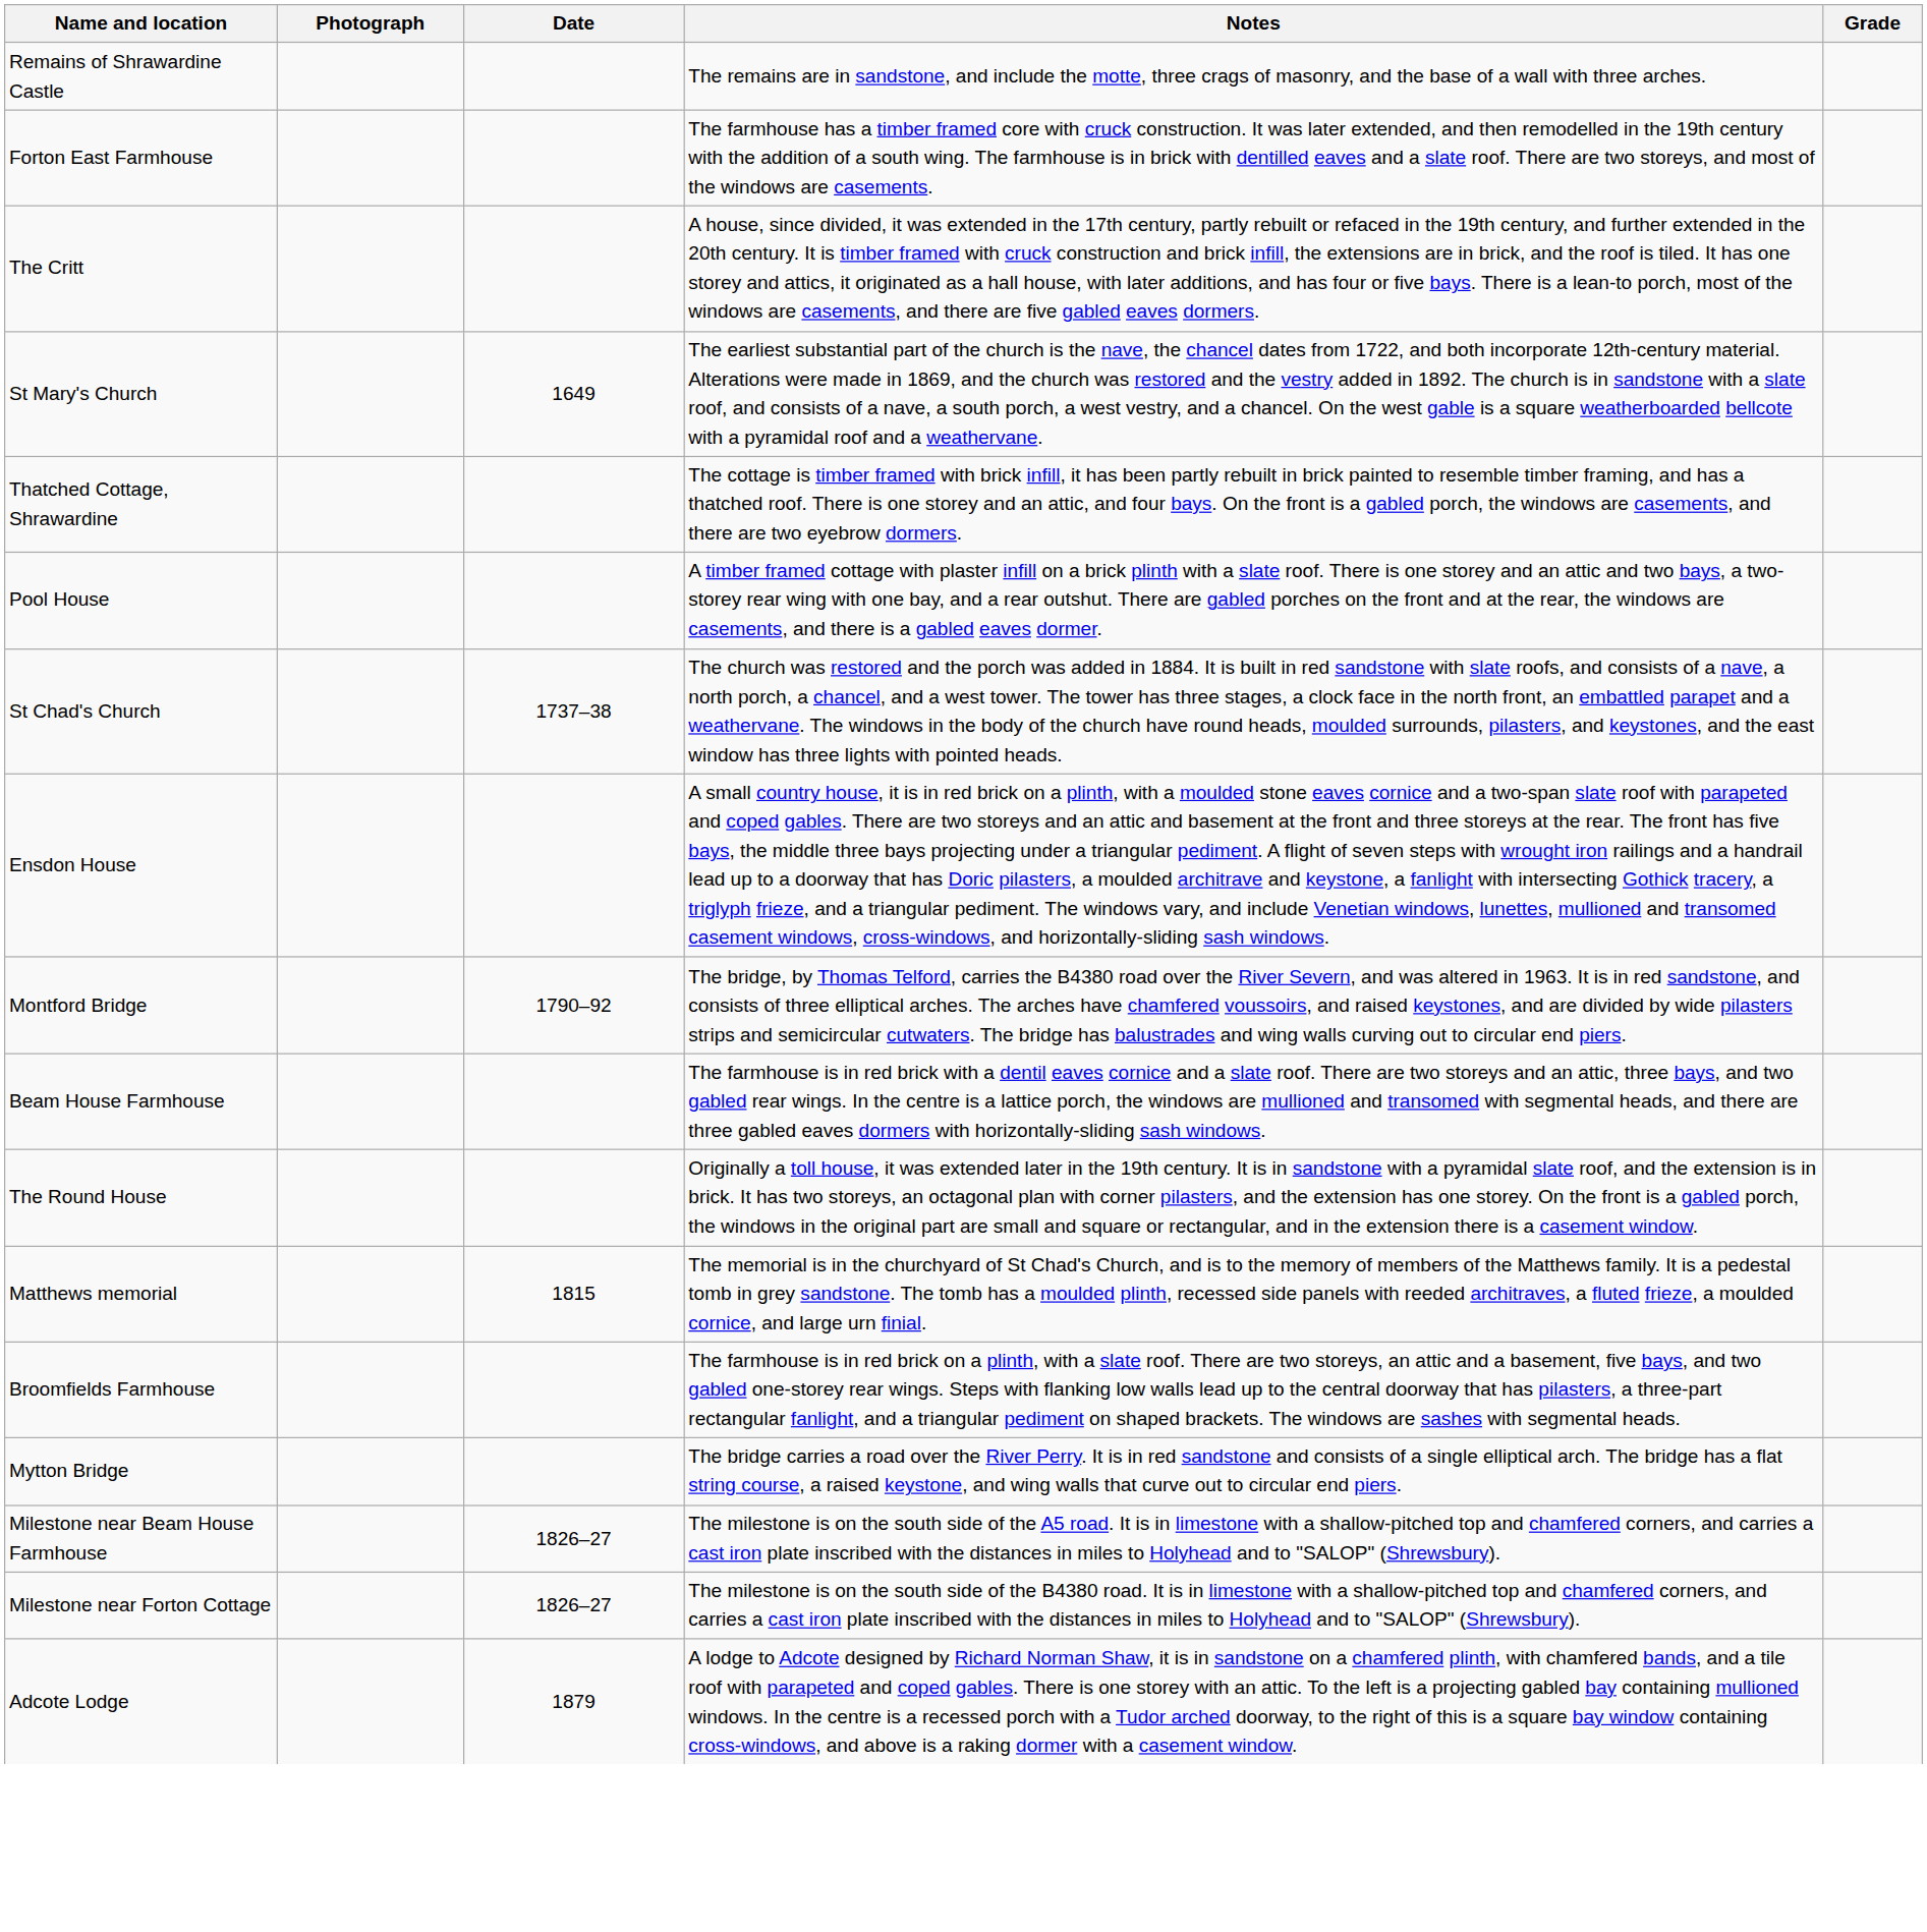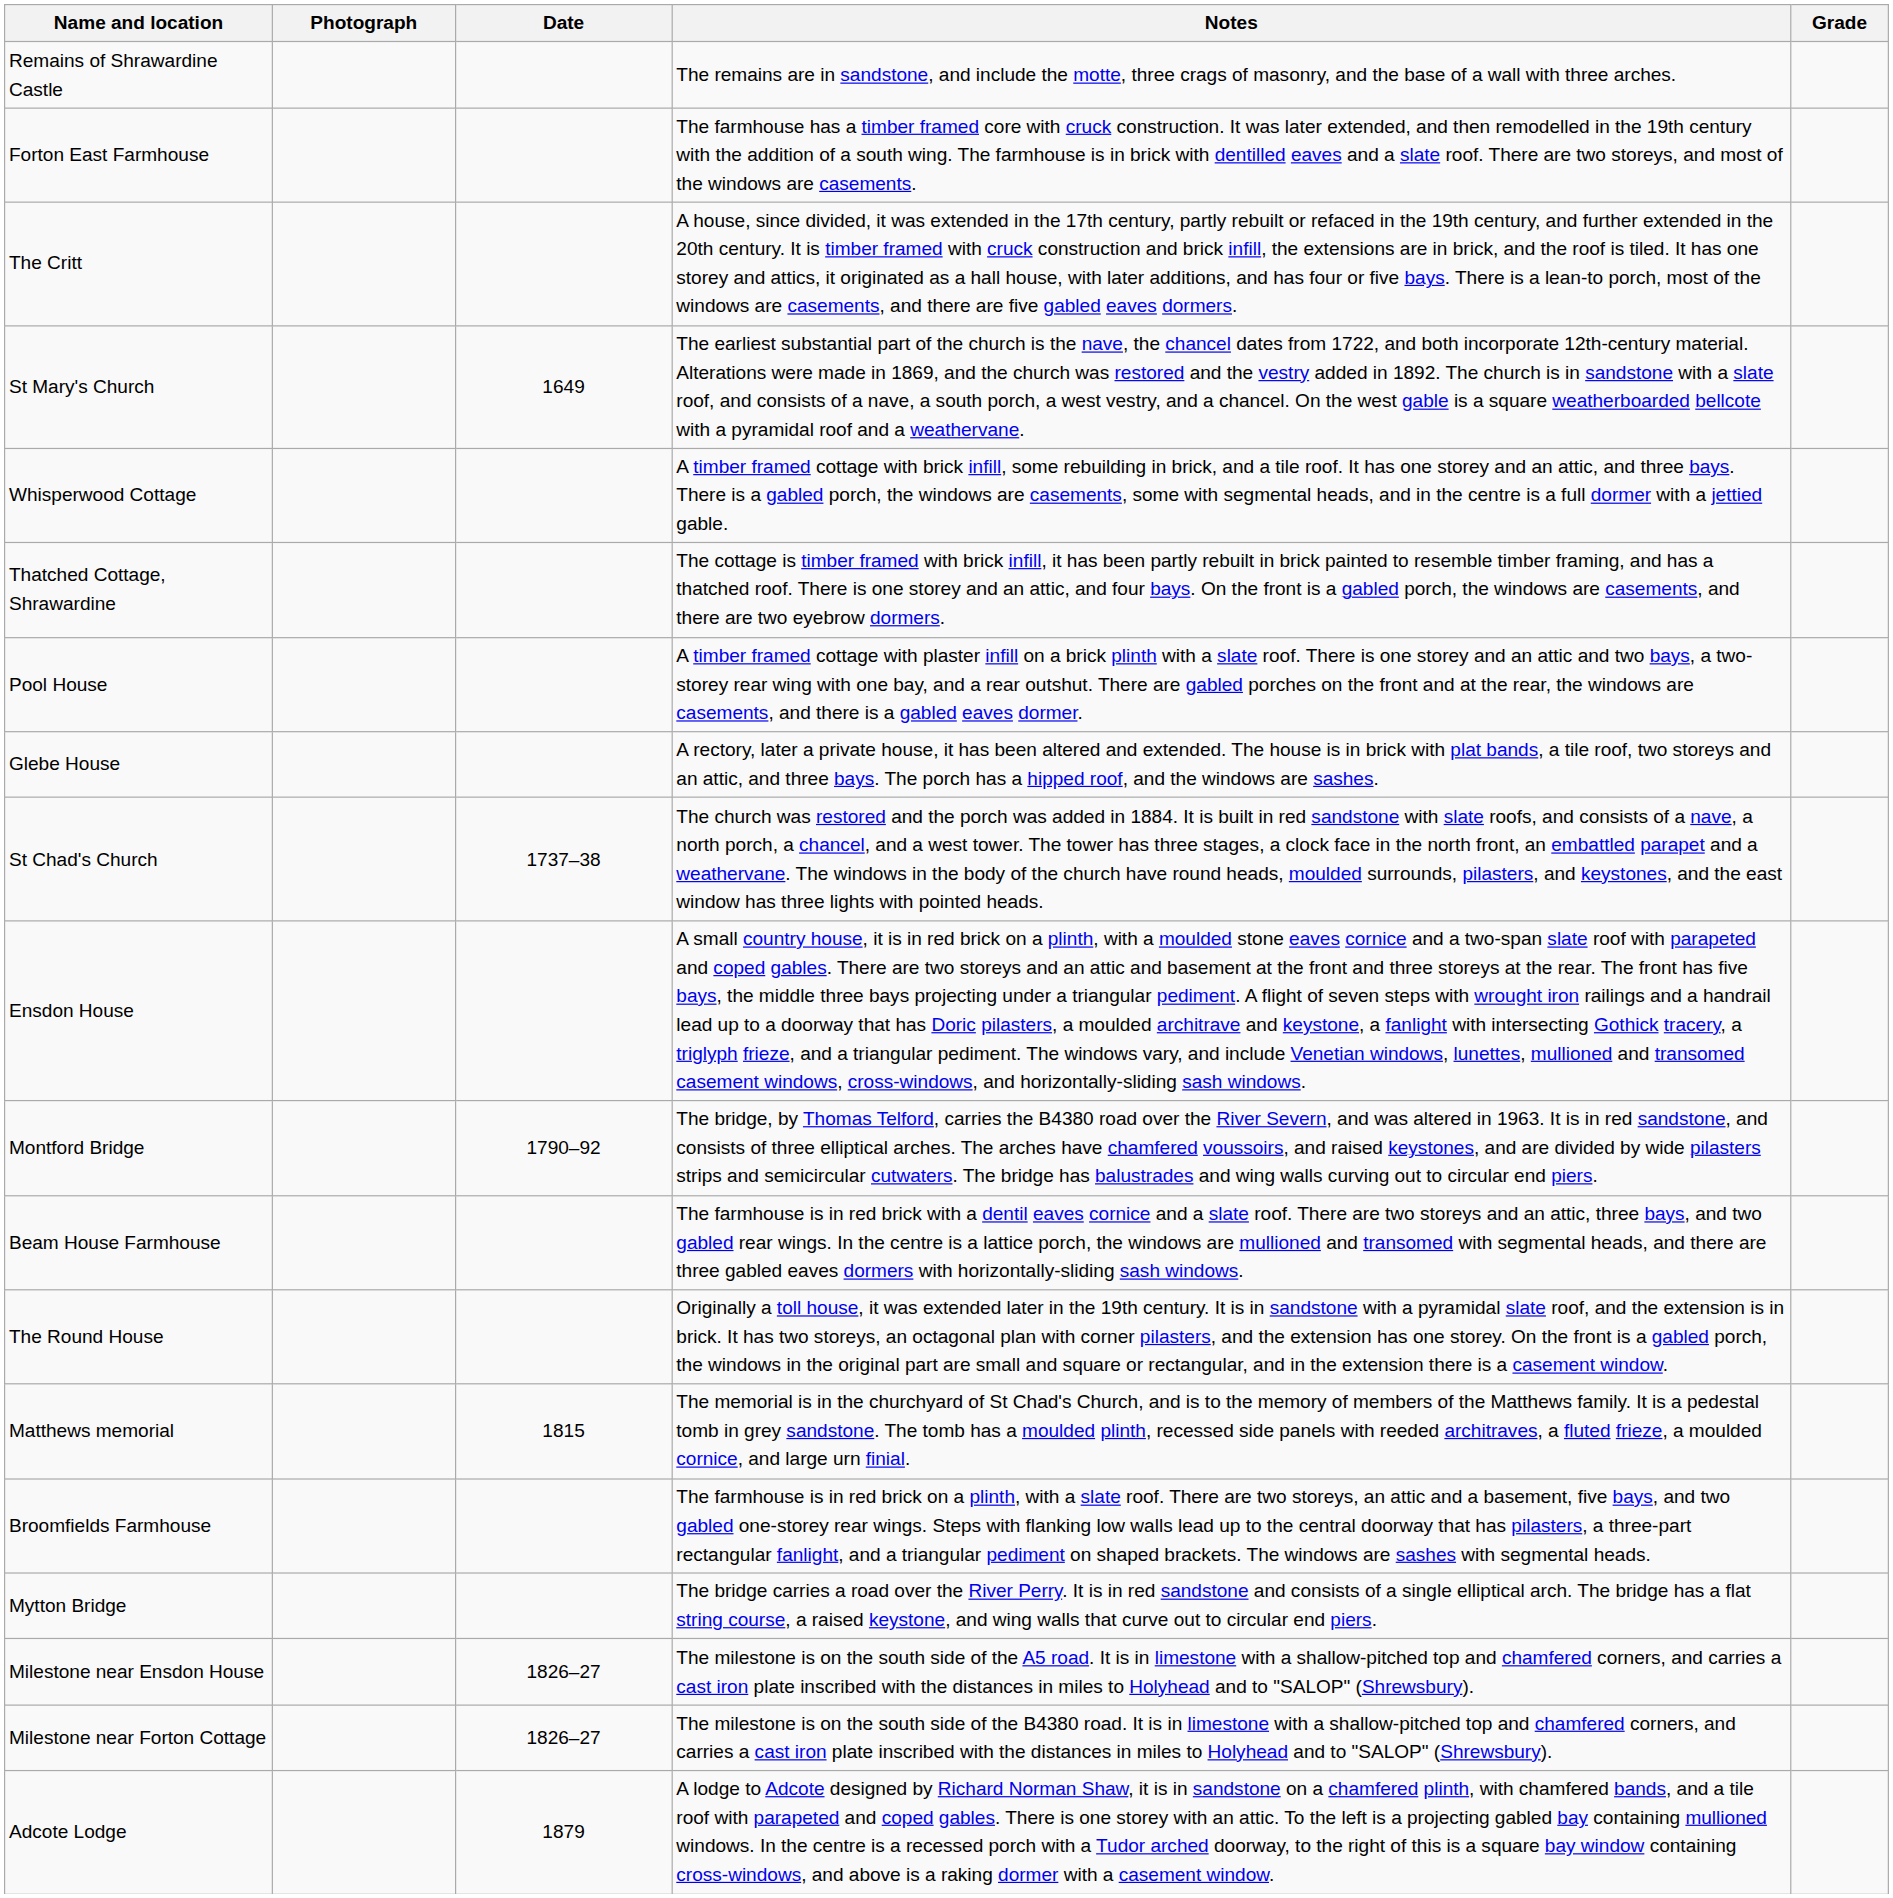 <table class="wikitable sortable plainrowheaders" style="width:100%; border:0; text-align:left; line-height:150%;">
 <tr>
 <th scope="col"  style="width:150px">Name and location</th>
 <th scope="col"  style="width:100px" class="unsortable">Photograph</th>
 <th scope="col"  style="width:120px">Date</th>
 <th scope="col"  style="width:650px" class="unsortable">Notes</th>
 <th scope="col"  style="width:50px">Grade</th>
 </tr>
 <tr>
 <td>Remains of Shrawardine Castle<br><small></small></td>
 <td></td>
 <td align="center"></td>
 <td>The remains are in <a href='#'>sandstone</a>, and include the <a href='#'>motte</a>, three crags of masonry, and the base of a wall with three arches.</td>
 <td align="center" ></td>
 </tr>
 <tr>
 <td>Forton East Farmhouse<br><small></small></td>
 <td></td>
 <td align="center"></td>
 <td>The farmhouse has a <a href='#'>timber framed</a> core with <a href='#'>cruck</a> construction.  It was later extended, and then remodelled in the 19th century with the addition of a south wing.  The farmhouse is in brick with <a href='#'>dentilled</a> <a href='#'>eaves</a> and a <a href='#'>slate</a> roof.  There are two storeys, and most of the windows are <a href='#'>casements</a>.</td>
 <td align="center" ></td>
 </tr>
 <tr>
 <td>The Critt<br><small></small></td>
 <td></td>
 <td align="center"></td>
 <td>A house, since divided, it was extended in the 17th century, partly rebuilt or refaced in the 19th century, and further extended in the 20th century.  It is <a href='#'>timber framed</a> with <a href='#'>cruck</a> construction and brick <a href='#'>infill</a>, the extensions are in brick, and the roof is tiled.  It has one storey and attics, it originated as a hall house, with later additions, and has four or five <a href='#'>bays</a>.  There is a lean-to porch, most of the windows are <a href='#'>casements</a>, and there are five <a href='#'>gabled</a> <a href='#'>eaves</a> <a href='#'>dormers</a>.</td>
 <td align="center" ></td>
 </tr>
 <tr>
 <td>St Mary's Church<br><small></small></td>
 <td></td>
 <td align="center">1649</td>
 <td>The earliest substantial part of the church is the <a href='#'>nave</a>, the <a href='#'>chancel</a> dates from 1722, and both incorporate 12th-century material.  Alterations were made in 1869, and the church was <a href='#'>restored</a> and the <a href='#'>vestry</a> added in 1892.  The church is in <a href='#'>sandstone</a> with a <a href='#'>slate</a> roof, and consists of a nave, a south porch, a west vestry, and a chancel.  On the west <a href='#'>gable</a> is a square <a href='#'>weatherboarded</a> <a href='#'>bellcote</a> with a pyramidal roof and a <a href='#'>weathervane</a>.</td>
 <td align="center" ></td>
 </tr>
 <tr>
+<td>Whisperwood Cottage<br><small></small></td>
+<td></td>
+<td align="center"></td>
+<td>A <a href='#'>timber framed</a> cottage with brick <a href='#'>infill</a>, some rebuilding in brick, and a tile roof.  It has one storey and an attic, and three <a href='#'>bays</a>.  There is a <a href='#'>gabled</a> porch, the windows are <a href='#'>casements</a>, some with segmental heads, and in the centre is a full <a href='#'>dormer</a> with a <a href='#'>jettied</a> gable.</td>
+<td align="center" ></td>
+</tr>
+<tr>
 <td>Thatched Cottage, Shrawardine<br><small></small></td>
 <td></td>
 <td align="center"></td>
 <td>The cottage is <a href='#'>timber framed</a> with brick <a href='#'>infill</a>, it has been partly rebuilt in brick painted to resemble timber framing, and has a thatched roof.  There is one storey and an attic, and four <a href='#'>bays</a>.  On the front is a <a href='#'>gabled</a> porch, the windows are <a href='#'>casements</a>, and there are two eyebrow <a href='#'>dormers</a>.</td>
 <td align="center" ></td>
 </tr>
 <tr>
 <td>Pool House<br><small></small></td>
 <td></td>
 <td align="center"></td>
 <td>A <a href='#'>timber framed</a> cottage with plaster <a href='#'>infill</a> on a brick <a href='#'>plinth</a> with a <a href='#'>slate</a> roof.  There is one storey and an attic and two <a href='#'>bays</a>, a two-storey rear wing with one bay, and a rear outshut.   There are <a href='#'>gabled</a> porches on the front and at the rear, the windows are <a href='#'>casements</a>, and there is a <a href='#'>gabled</a> <a href='#'>eaves</a> <a href='#'>dormer</a>.</td>
+<td align="center" ></td>
+</tr>
+<tr>
+<td>Glebe House<br><small></small></td>
+<td></td>
+<td align="center"></td>
+<td>A rectory, later a private house, it has been altered and extended.  The house is in brick with <a href='#'>plat bands</a>, a tile roof, two storeys and an attic, and three <a href='#'>bays</a>.  The porch has a <a href='#'>hipped roof</a>, and the windows are <a href='#'>sashes</a>.</td>
 <td align="center" ></td>
 </tr>
 <tr>
 <td>St Chad's Church<br><small></small></td>
 <td></td>
 <td align="center">1737–38</td>
 <td>The church was <a href='#'>restored</a> and the porch was added in 1884.  It is built in red <a href='#'>sandstone</a> with <a href='#'>slate</a> roofs, and consists of a <a href='#'>nave</a>, a north porch, a <a href='#'>chancel</a>, and a west tower.  The tower has three stages, a clock face in the north front, an <a href='#'>embattled</a> <a href='#'>parapet</a> and a <a href='#'>weathervane</a>.  The windows in the body of the church have round heads, <a href='#'>moulded</a> surrounds, <a href='#'>pilasters</a>, and <a href='#'>keystones</a>, and the east window has three lights with pointed heads.</td>
 <td align="center" ></td>
 </tr>
 <tr>
 <td>Ensdon House<br><small></small></td>
 <td></td>
 <td align="center"></td>
 <td>A small <a href='#'>country house</a>, it is in red brick on a <a href='#'>plinth</a>, with a <a href='#'>moulded</a> stone <a href='#'>eaves</a> <a href='#'>cornice</a> and a two-span <a href='#'>slate</a> roof with <a href='#'>parapeted</a> and <a href='#'>coped</a> <a href='#'>gables</a>.  There are two storeys and an attic and basement at the front and three storeys at the rear.  The front has five <a href='#'>bays</a>, the middle three bays projecting under a triangular <a href='#'>pediment</a>.  A flight of seven steps with <a href='#'>wrought iron</a> railings and a handrail lead up to a doorway that has <a href='#'>Doric</a> <a href='#'>pilasters</a>, a moulded <a href='#'>architrave</a> and <a href='#'>keystone</a>, a <a href='#'>fanlight</a> with intersecting <a href='#'>Gothick</a> <a href='#'>tracery</a>, a <a href='#'>triglyph</a> <a href='#'>frieze</a>, and a triangular pediment.  The windows vary, and include <a href='#'>Venetian windows</a>, <a href='#'>lunettes</a>, <a href='#'>mullioned</a> and <a href='#'>transomed</a> <a href='#'>casement windows</a>, <a href='#'>cross-windows</a>, and horizontally-sliding <a href='#'>sash windows</a>.</td>
 <td align="center" ></td>
 </tr>
 <tr>
 <td>Montford Bridge<br><small></small></td>
 <td></td>
 <td align="center">1790–92</td>
 <td>The bridge, by <a href='#'>Thomas Telford</a>, carries the B4380 road over the <a href='#'>River Severn</a>, and was altered in 1963.  It is in red <a href='#'>sandstone</a>, and consists of three elliptical arches.  The arches have <a href='#'>chamfered</a> <a href='#'>voussoirs</a>, and raised <a href='#'>keystones</a>, and are divided by wide <a href='#'>pilasters</a> strips and semicircular <a href='#'>cutwaters</a>.  The bridge has <a href='#'>balustrades</a> and wing walls curving out to circular end <a href='#'>piers</a>.</td>
 <td align="center" ></td>
 </tr>
 <tr>
 <td>Beam House Farmhouse<br><small></small></td>
 <td></td>
 <td align="center"></td>
 <td>The farmhouse is in red brick with a <a href='#'>dentil</a> <a href='#'>eaves</a> <a href='#'>cornice</a> and a <a href='#'>slate</a> roof.  There are two storeys and an attic, three <a href='#'>bays</a>, and two <a href='#'>gabled</a> rear wings.  In the centre is a lattice porch, the windows are <a href='#'>mullioned</a> and <a href='#'>transomed</a> with segmental heads, and there are three gabled eaves <a href='#'>dormers</a> with horizontally-sliding <a href='#'>sash windows</a>.</td>
 <td align="center" ></td>
 </tr>
 <tr>
 <td>The Round House<br><small></small></td>
 <td></td>
 <td align="center"></td>
 <td>Originally a <a href='#'>toll house</a>, it was extended later in the 19th century.  It is in <a href='#'>sandstone</a> with a pyramidal <a href='#'>slate</a> roof, and the extension is in brick.  It has two storeys, an octagonal plan with corner <a href='#'>pilasters</a>, and the extension has one storey.  On the front is a <a href='#'>gabled</a> porch, the windows in the original part are small and square or rectangular, and in the extension there is a <a href='#'>casement window</a>.</td>
 <td align="center" ></td>
 </tr>
 <tr>
 <td>Matthews memorial<br><small></small></td>
 <td></td>
 <td align="center">1815</td>
 <td>The memorial is in the churchyard of St Chad's Church, and is to the memory of members of the Matthews family.  It is a pedestal tomb in grey <a href='#'>sandstone</a>.  The tomb has a <a href='#'>moulded</a> <a href='#'>plinth</a>, recessed side panels with reeded <a href='#'>architraves</a>, a <a href='#'>fluted</a> <a href='#'>frieze</a>, a moulded <a href='#'>cornice</a>, and large urn <a href='#'>finial</a>.</td>
 <td align="center" ></td>
 </tr>
 <tr>
 <td>Broomfields Farmhouse<br><small></small></td>
 <td></td>
 <td align="center"></td>
 <td>The farmhouse is in red brick on a <a href='#'>plinth</a>, with a <a href='#'>slate</a> roof.  There are two storeys, an attic and a basement, five <a href='#'>bays</a>, and two <a href='#'>gabled</a> one-storey rear wings.  Steps with flanking low walls lead up to the central doorway that has <a href='#'>pilasters</a>, a three-part rectangular <a href='#'>fanlight</a>, and a triangular <a href='#'>pediment</a> on shaped brackets.  The windows are <a href='#'>sashes</a> with segmental heads.</td>
 <td align="center" ></td>
 </tr>
 <tr>
 <td>Mytton Bridge<br><small></small></td>
 <td></td>
 <td align="center"></td>
 <td>The bridge carries a road over the <a href='#'>River Perry</a>.  It is in red <a href='#'>sandstone</a> and consists of a single elliptical arch.  The bridge has a flat <a href='#'>string course</a>, a raised <a href='#'>keystone</a>, and wing walls that curve out to circular end <a href='#'>piers</a>.</td>
 <td align="center" ></td>
 </tr>
 <tr>
-<td>Milestone near Beam House Farmhouse<br><small></small></td>
+<td>Milestone near Ensdon House<br><small></small></td>
 <td></td>
 <td align="center">1826–27</td>
 <td>The milestone is on the south side of the <a href='#'>A5 road</a>.  It is in <a href='#'>limestone</a> with a shallow-pitched top and <a href='#'>chamfered</a> corners, and carries a <a href='#'>cast iron</a> plate inscribed with the distances in miles to <a href='#'>Holyhead</a> and to "SALOP" (<a href='#'>Shrewsbury</a>).</td>
 <td align="center" ></td>
 </tr>
 <tr>
 <td>Milestone near Forton Cottage<br><small></small></td>
 <td></td>
 <td align="center">1826–27</td>
 <td>The milestone is on the south side of the B4380 road.  It is in <a href='#'>limestone</a> with a shallow-pitched top and <a href='#'>chamfered</a> corners, and carries a <a href='#'>cast iron</a> plate inscribed with the distances in miles to <a href='#'>Holyhead</a> and to "SALOP" (<a href='#'>Shrewsbury</a>).</td>
 <td align="center" ></td>
 </tr>
 <tr>
 <td>Adcote Lodge<br><small></small></td>
 <td></td>
 <td align="center">1879</td>
 <td>A lodge to <a href='#'>Adcote</a> designed by <a href='#'>Richard Norman Shaw</a>, it is in <a href='#'>sandstone</a> on a <a href='#'>chamfered</a> <a href='#'>plinth</a>, with chamfered <a href='#'>bands</a>, and a tile roof with <a href='#'>parapeted</a> and <a href='#'>coped</a> <a href='#'>gables</a>.  There is one storey with an attic.  To the left is a projecting gabled <a href='#'>bay</a> containing <a href='#'>mullioned</a> windows.  In the centre is a recessed porch with a <a href='#'>Tudor arched</a> doorway, to the right of this is a square <a href='#'>bay window</a> containing <a href='#'>cross-windows</a>, and above is a raking <a href='#'>dormer</a> with a <a href='#'>casement window</a>.</td>
 <td align="center" ></td>
 </tr>
 <tr>
 </tr>
 </table>
